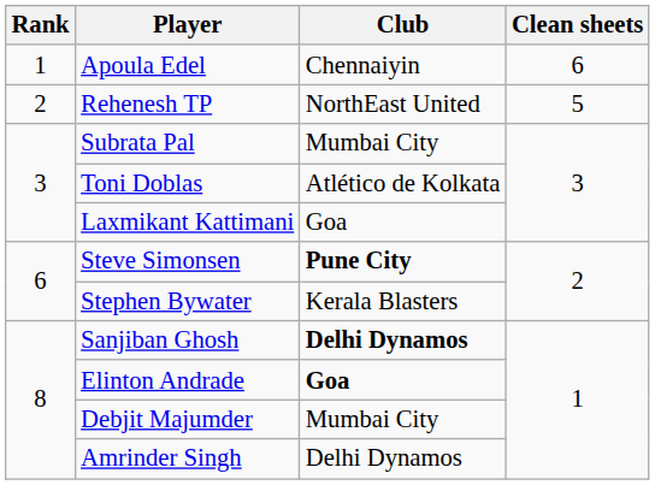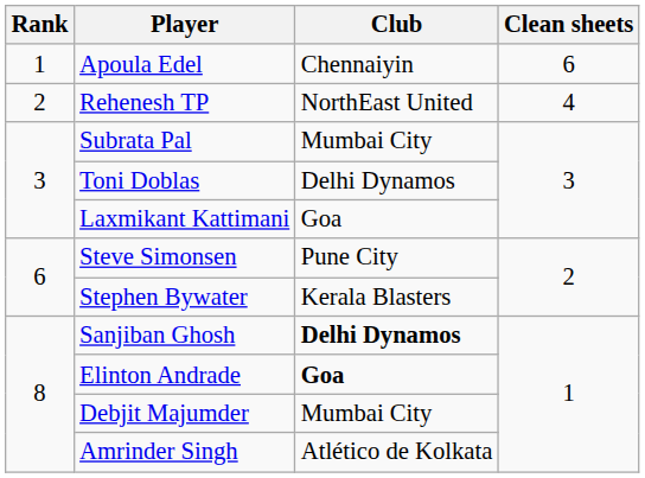 <table class="wikitable" style="text-align:center">
 <tr>
 <th>Rank</th>
 <th>Player</th>
 <th>Club</th>
 <th>Clean sheets</th>
 </tr>
 <tr>
 <td>1</td>
 <td align="left"> <a href='#'>Apoula Edel</a></td>
 <td align="left">Chennaiyin</td>
 <td>6</td>
 </tr>
 <tr>
 <td>2</td>
 <td align="left"> <a href='#'>Rehenesh TP</a></td>
 <td align="left">NorthEast United</td>
-<td>5</td>
+<td>4</td>
 </tr>
 <tr>
 <td rowspan="3">3</td>
 <td align="left"> <a href='#'>Subrata Pal</a></td>
 <td align="left">Mumbai City</td>
 <td rowspan="3">3</td>
 </tr>
 <tr>
 <td align="left"> <a href='#'>Toni Doblas</a></td>
-<td align="left">Atlético de Kolkata</td>
+<td align="left">Delhi Dynamos</td>
 </tr>
 <tr>
 <td align="left"> <a href='#'>Laxmikant Kattimani</a></td>
 <td align="left">Goa</td>
 </tr>
 <tr>
 <td rowspan="2">6</td>
 <td align="left"> <a href='#'>Steve Simonsen</a></td>
-<td align="left"><strong>Pune City</strong></td>
+<td align="left">Pune City</td>
 <td rowspan="2">2</td>
 </tr>
 <tr>
 <td align="left"> <a href='#'>Stephen Bywater</a></td>
 <td align="left">Kerala Blasters</td>
 </tr>
 <tr>
 <td rowspan="4">8</td>
 <td align="left"> <a href='#'>Sanjiban Ghosh</a></td>
 <td align="left"><strong>Delhi Dynamos</strong></td>
 <td rowspan="4">1</td>
 </tr>
 <tr>
 <td align="left"> <a href='#'>Elinton Andrade</a></td>
 <td align="left"><strong>Goa</strong></td>
 </tr>
 <tr>
 <td align="left"> <a href='#'>Debjit Majumder</a></td>
 <td align="left">Mumbai City</td>
 </tr>
 <tr>
 <td align="left"> <a href='#'>Amrinder Singh</a></td>
-<td align="left">Delhi Dynamos</td>
+<td align="left">Atlético de Kolkata</td>
 </tr>
 </table>
